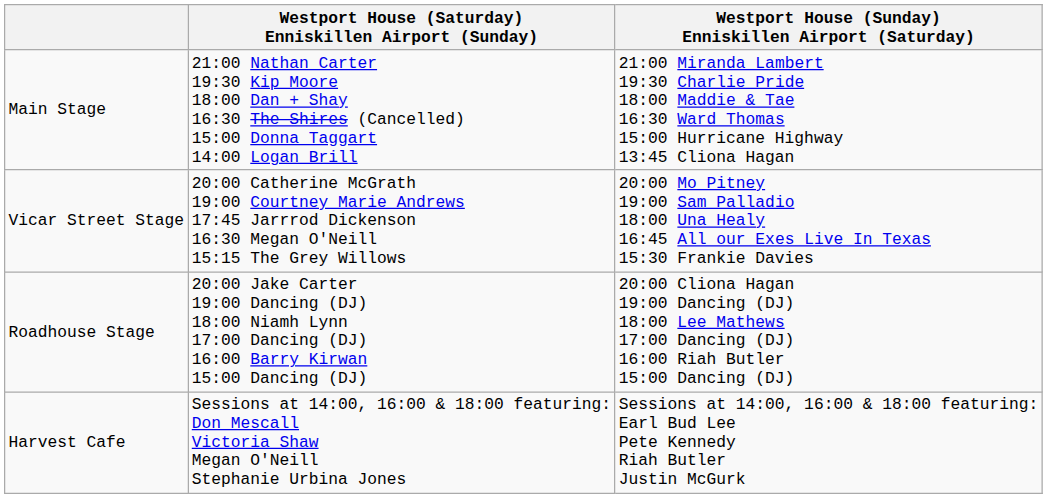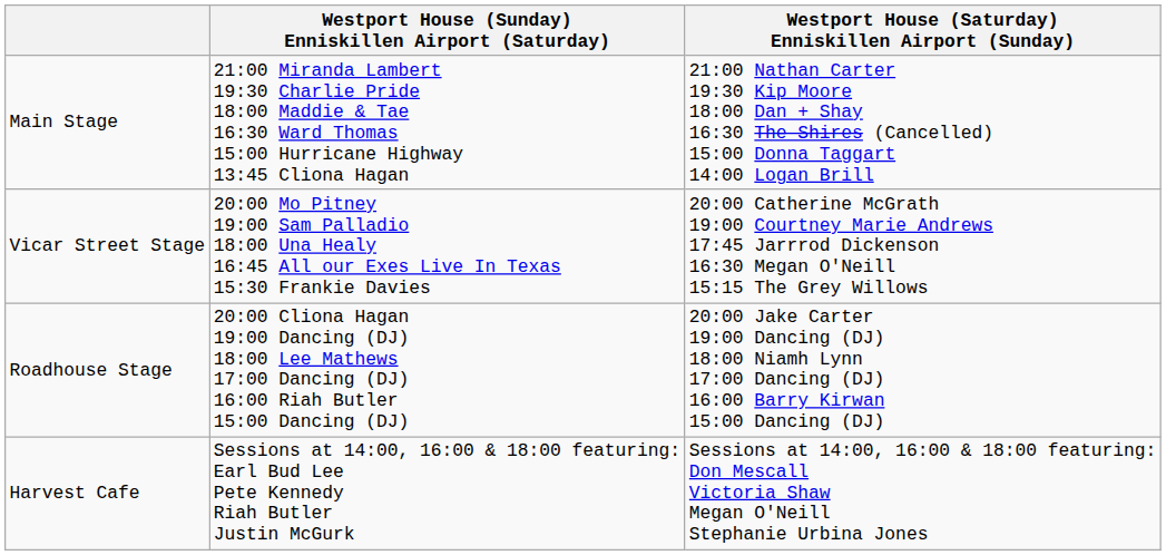 <table class="wikitable">
 <tr>
 <th></th>
+<th>Westport House (Sunday)<br>Enniskillen Airport (Saturday)</th>
 <th>Westport House (Saturday)<br>Enniskillen Airport (Sunday)</th>
-<th>Westport House (Sunday)<br>Enniskillen Airport (Saturday)</th>
 </tr>
 <tr>
 <td>Main Stage</td>
+<td>21:00 <a href='#'>Miranda Lambert</a><br>19:30 <a href='#'>Charlie Pride</a><br>18:00 <a href='#'>Maddie & Tae</a><br>16:30 <a href='#'>Ward Thomas</a><br>15:00 Hurricane Highway<br>13:45 Cliona Hagan</td>
 <td>21:00 <a href='#'>Nathan Carter</a><br>19:30 <a href='#'>Kip Moore</a><br>18:00 <a href='#'>Dan + Shay</a><br>16:30 <a href='#'><s>The Shires</s></a> (Cancelled)<br>15:00 <a href='#'>Donna Taggart</a><br>14:00 <a href='#'>Logan Brill</a></td>
-<td>21:00 <a href='#'>Miranda Lambert</a><br>19:30 <a href='#'>Charlie Pride</a><br>18:00 <a href='#'>Maddie & Tae</a><br>16:30 <a href='#'>Ward Thomas</a><br>15:00 Hurricane Highway<br>13:45 Cliona Hagan</td>
 </tr>
 <tr>
 <td>Vicar Street Stage</td>
+<td>20:00 <a href='#'>Mo Pitney</a><br>19:00 <a href='#'>Sam Palladio</a><br>18:00 <a href='#'>Una Healy</a><br>16:45 <a href='#'>All our Exes Live In Texas</a><br>15:30 Frankie Davies</td>
 <td>20:00 Catherine McGrath<br>19:00 <a href='#'>Courtney Marie Andrews</a><br>17:45 Jarrrod Dickenson<br>16:30 Megan O'Neill<br>15:15 The Grey Willows</td>
-<td>20:00 <a href='#'>Mo Pitney</a><br>19:00 <a href='#'>Sam Palladio</a><br>18:00 <a href='#'>Una Healy</a><br>16:45 <a href='#'>All our Exes Live In Texas</a><br>15:30 Frankie Davies</td>
 </tr>
 <tr>
 <td>Roadhouse Stage</td>
+<td>20:00 Cliona Hagan<br>19:00 Dancing (DJ)<br>18:00 <a href='#'>Lee Mathews</a><br>17:00 Dancing (DJ)<br>16:00 Riah Butler<br>15:00  Dancing (DJ)</td>
 <td>20:00 Jake Carter<br>19:00  Dancing (DJ)<br>18:00 Niamh Lynn<br>17:00  Dancing (DJ)<br>16:00 <a href='#'>Barry Kirwan</a><br>15:00  Dancing (DJ)</td>
-<td>20:00 Cliona Hagan<br>19:00 Dancing (DJ)<br>18:00 <a href='#'>Lee Mathews</a><br>17:00 Dancing (DJ)<br>16:00 Riah Butler<br>15:00  Dancing (DJ)</td>
 </tr>
 <tr>
 <td>Harvest Cafe</td>
+<td>Sessions at 14:00, 16:00 & 18:00 featuring:<br>Earl Bud Lee<br>Pete Kennedy<br>Riah Butler<br>Justin McGurk</td>
 <td>Sessions at 14:00, 16:00 & 18:00 featuring:<br><a href='#'>Don Mescall</a><br><a href='#'>Victoria Shaw</a><br>Megan O'Neill<br>Stephanie Urbina Jones</td>
-<td>Sessions at 14:00, 16:00 & 18:00 featuring:<br>Earl Bud Lee<br>Pete Kennedy<br>Riah Butler<br>Justin McGurk</td>
 </tr>
 </table>
